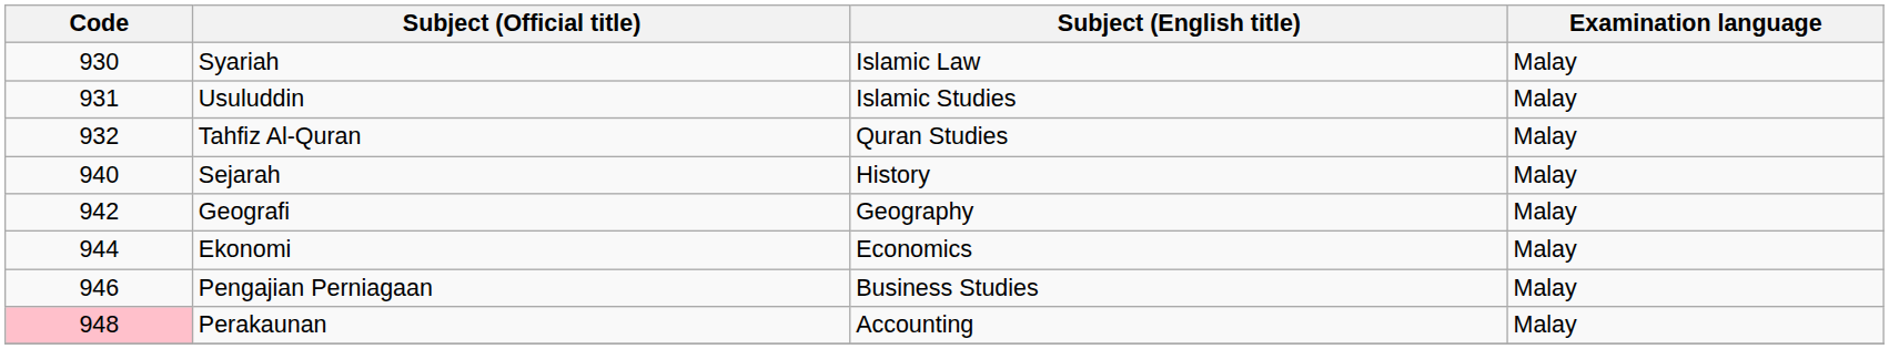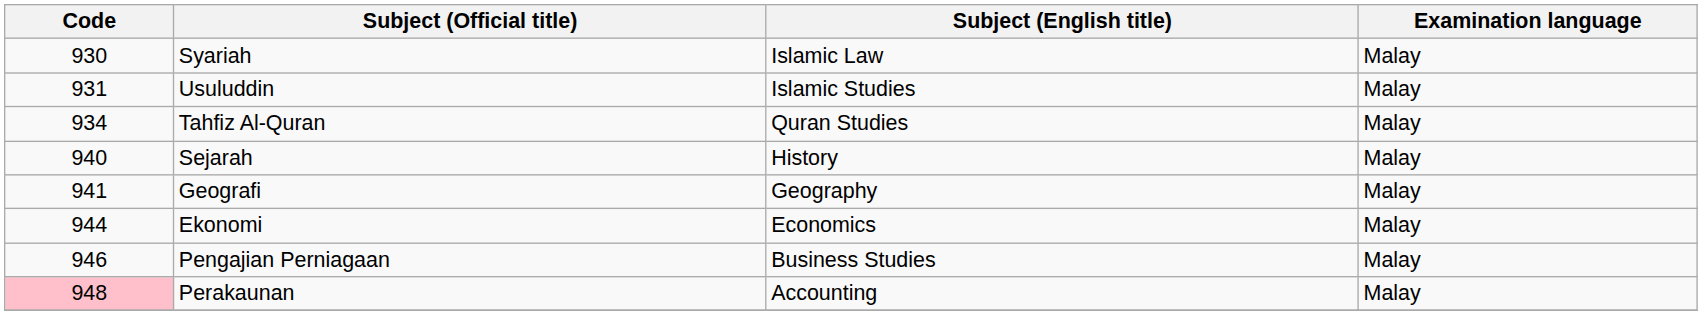 <table class="wikitable" width="100%">
 <tr>
 <th width="10%">Code</th>
 <th width="35%">Subject (Official title)</th>
 <th width="35%">Subject (English title)</th>
 <th width="20%">Examination language</th>
 </tr>
 <tr>
 <td valign="top" align="center">930</td>
 <td valign="top">Syariah</td>
 <td valign="top">Islamic Law</td>
 <td valign="top">Malay</td>
 </tr>
 <tr>
 <td valign="top" align="center">931</td>
 <td valign="top">Usuluddin</td>
 <td valign="top">Islamic Studies</td>
 <td valign="top">Malay</td>
 </tr>
 <tr>
-<td valign="top" align="center">932</td>
+<td valign="top" align="center">934</td>
 <td valign="top">Tahfiz Al-Quran </td>
 <td valign="top">Quran Studies</td>
 <td valign="top">Malay</td>
 </tr>
 <tr>
 <td valign="top" align="center">940</td>
 <td valign="top">Sejarah</td>
 <td valign="top">History</td>
 <td valign="top">Malay</td>
 </tr>
 <tr>
-<td valign="top" align="center">942</td>
+<td valign="top" align="center">941</td>
 <td valign="top">Geografi</td>
 <td valign="top">Geography</td>
 <td valign="top">Malay</td>
 </tr>
 <tr>
 <td valign="top" align="center">944</td>
 <td valign="top">Ekonomi</td>
 <td valign="top">Economics</td>
 <td valign="top">Malay</td>
 </tr>
 <tr>
 <td valign="top" align="center">946</td>
 <td valign="top">Pengajian Perniagaan</td>
 <td valign="top">Business Studies</td>
 <td valign="top">Malay</td>
 </tr>
 <tr>
 <td valign="top" align="center" style="background: pink;">948</td>
 <td valign="top">Perakaunan</td>
 <td valign="top">Accounting</td>
 <td valign="top">Malay</td>
 </tr>
 <tr>
 </tr>
 </table>
